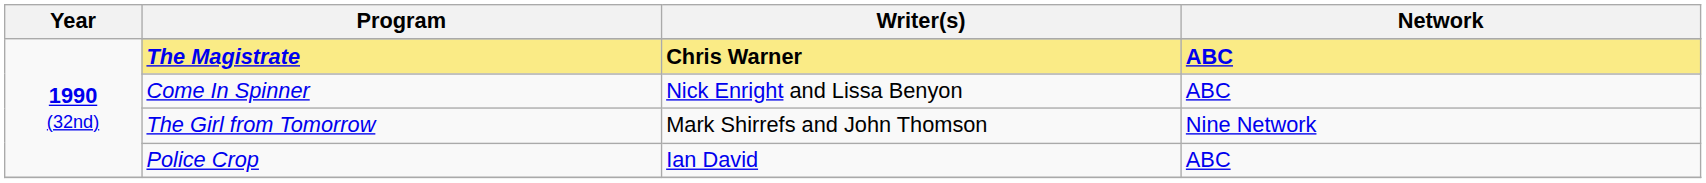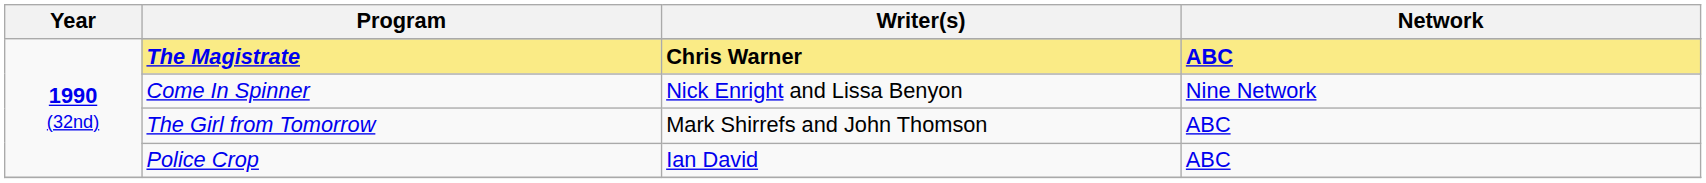 <table class="sortable wikitable">
 <tr>
 <th width="5%">Year</th>
 <th width="19%">Program</th>
 <th width="19%">Writer(s)</th>
 <th width="19%">Network</th>
 </tr>
 <tr>
 <td rowspan="5" align="center"><strong><a href='#'>1990</a></strong><br><small><a href='#'>(32nd)</a></small></td>
 </tr>
 <tr style="background:#FAEB86">
 <td><strong><em><a href='#'>The Magistrate</a></em></strong></td>
 <td><strong>Chris Warner</strong></td>
 <td><strong><a href='#'>ABC</a></strong></td>
 </tr>
 <tr>
 <td><em><a href='#'>Come In Spinner</a></em></td>
 <td><a href='#'>Nick Enright</a> and Lissa Benyon</td>
-<td><a href='#'>ABC</a></td>
+<td><a href='#'>Nine Network</a></td>
 </tr>
 <tr>
 <td><em><a href='#'>The Girl from Tomorrow</a></em></td>
 <td>Mark Shirrefs and John Thomson</td>
-<td><a href='#'>Nine Network</a></td>
+<td><a href='#'>ABC</a></td>
 </tr>
 <tr>
 <td><em><a href='#'>Police Crop</a></em></td>
 <td><a href='#'>Ian David</a></td>
 <td><a href='#'>ABC</a></td>
 </tr>
 <tr>
 </tr>
 </table>
